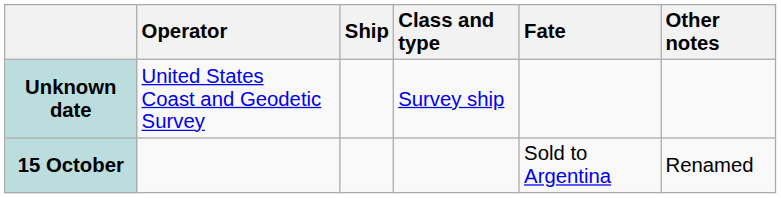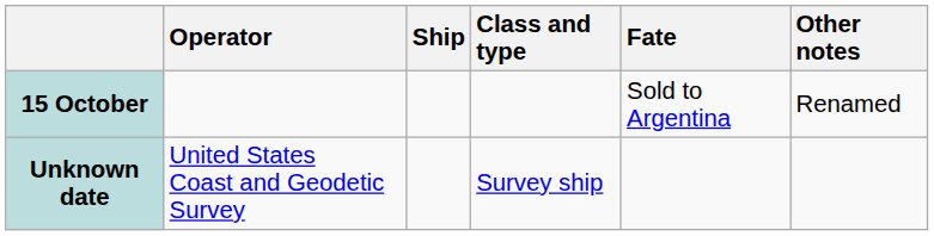 <table class="wikitable">
 <tr>
 <th></th>
 <th style="text-align: left;">Operator</th>
 <th style="text-align: left;">Ship</th>
 <th style="text-align: left;">Class and type</th>
 <th style="text-align: left;">Fate</th>
 <th style="text-align: left;">Other notes</th>
 </tr>
 <tr>
+<th style="background: #bbdddd;">15 October</th>
+<td></td>
+<td><strong></strong></td>
+<td></td>
+<td>Sold to <a href='#'>Argentina</a></td>
+<td>Renamed </td>
+</tr>
+<tr>
 <th style="background: #bbdddd;">Unknown date</th>
 <td>  <a href='#'>United States<br>Coast and Geodetic Survey</a></td>
 <td><strong></strong></td>
 <td><a href='#'>Survey ship</a></td>
 <td></td>
 <td></td>
 </tr>
-<tr>
-<th style="background: #bbdddd;">15 October</th>
-<td></td>
-<td><strong></strong></td>
-<td></td>
-<td>Sold to <a href='#'>Argentina</a></td>
-<td>Renamed </td>
-</tr>
 </table>
